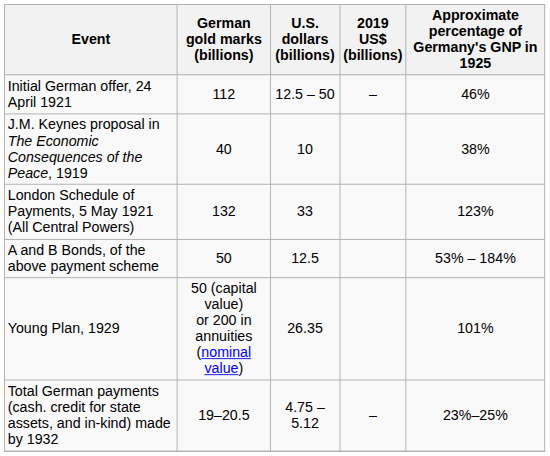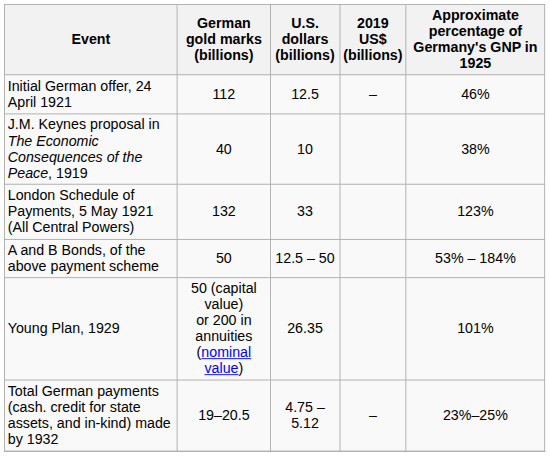 <table class="wikitable">
 <tr>
 <th>Event</th>
 <th>German<br>gold marks<br>(billions)</th>
 <th>U.S. dollars<br>(billions)</th>
 <th>2019 US$<br>(billions)</th>
 <th>Approximate percentage of Germany's GNP in 1925</th>
 </tr>
 <tr>
 <td>Initial German offer, 24 April 1921</td>
 <td align=center>112</td>
-<td align=center>12.5 – 50</td>
+<td align=center>12.5</td>
 <td align=center> – </td>
 <td align=center>46%</td>
 </tr>
 <tr>
 <td>J.M. Keynes proposal in <em>The Economic Consequences of the Peace</em>, 1919</td>
 <td align=center>40</td>
 <td align=center>10</td>
 <td align=center></td>
 <td align=center>38%</td>
 </tr>
 <tr>
 <td>London Schedule of Payments, 5 May 1921 (All Central Powers)</td>
 <td align=center>132</td>
 <td align=center>33</td>
 <td align=center></td>
 <td align=center>123%</td>
 </tr>
 <tr>
 <td>A and B Bonds, of the above payment scheme</td>
 <td align=center>50</td>
-<td align=center>12.5</td>
+<td align=center>12.5 – 50</td>
 <td align=center></td>
 <td align=center>53% – 184%</td>
 </tr>
 <tr>
 <td>Young Plan, 1929</td>
 <td align=center>50 (capital value)<br>or 200 in annuities (<a href='#'>nominal value</a>)</td>
 <td align=center>26.35</td>
 <td align=center></td>
 <td align=center>101%</td>
 </tr>
 <tr>
 <td>Total German payments (cash. credit for state assets, and in-kind) made by 1932</td>
 <td align=center>19–20.5</td>
 <td align=center>4.75 – 5.12</td>
 <td align=center> – </td>
 <td align=center>23%–25%</td>
 </tr>
 <tr>
 </tr>
 </table>
